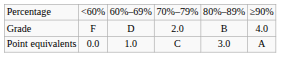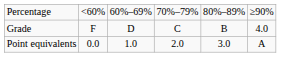 <table class="wikitable" style="text-align: center;" |>
 <tr>
 <td style="text-align: left">Percentage</td>
 <td><60%</td>
 <td>60%–69%</td>
 <td>70%–79%</td>
 <td>80%–89%</td>
 <td>≥90%</td>
 </tr>
 <tr>
 <td style="text-align: left">Grade</td>
 <td>F</td>
 <td>D</td>
-<td>2.0</td>
+<td>C</td>
 <td>B</td>
 <td>4.0</td>
 </tr>
 <tr>
 <td style="text-align: left">Point equivalents</td>
 <td>0.0</td>
 <td>1.0</td>
-<td>C</td>
+<td>2.0</td>
 <td>3.0</td>
 <td>A</td>
 </tr>
 </table>
